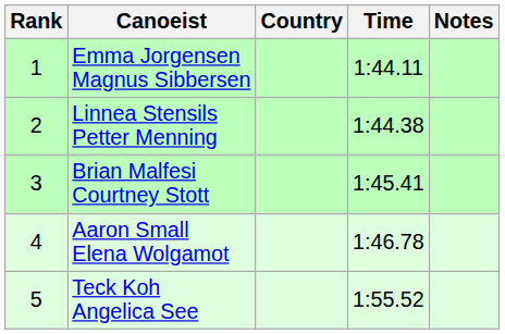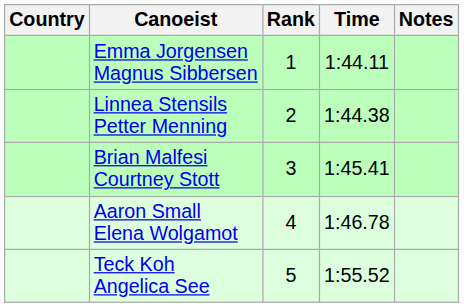 <table class="wikitable" style="text-align:center">
 <tr>
+<th>Country</th>
+<th>Canoeist</th>
 <th>Rank</th>
-<th>Canoeist</th>
-<th>Country</th>
 <th>Time</th>
 <th>Notes</th>
 </tr>
 <tr bgcolor=bbffbb>
+<td align="left"></td>
+<td align="left"><a href='#'>Emma Jorgensen</a><br><a href='#'>Magnus Sibbersen</a></td>
 <td>1</td>
-<td align="left"><a href='#'>Emma Jorgensen</a><br><a href='#'>Magnus Sibbersen</a></td>
-<td align="left"></td>
 <td>1:44.11</td>
 <td></td>
 </tr>
 <tr bgcolor=bbffbb>
+<td align="left"></td>
+<td align="left"><a href='#'>Linnea Stensils</a><br><a href='#'>Petter Menning</a></td>
 <td>2</td>
-<td align="left"><a href='#'>Linnea Stensils</a><br><a href='#'>Petter Menning</a></td>
-<td align="left"></td>
 <td>1:44.38</td>
 <td></td>
 </tr>
 <tr bgcolor=bbffbb>
+<td align="left"></td>
+<td align="left"><a href='#'>Brian Malfesi</a><br><a href='#'>Courtney Stott</a></td>
 <td>3</td>
-<td align="left"><a href='#'>Brian Malfesi</a><br><a href='#'>Courtney Stott</a></td>
-<td align="left"></td>
 <td>1:45.41</td>
 <td></td>
 </tr>
 <tr bgcolor=ddffdd>
+<td align="left"></td>
+<td align="left"><a href='#'>Aaron Small</a><br><a href='#'>Elena Wolgamot</a></td>
 <td>4</td>
-<td align="left"><a href='#'>Aaron Small</a><br><a href='#'>Elena Wolgamot</a></td>
-<td align="left"></td>
 <td>1:46.78</td>
 <td></td>
 </tr>
 <tr bgcolor=ddffdd>
+<td align="left"></td>
+<td align="left"><a href='#'>Teck Koh</a><br><a href='#'>Angelica See</a></td>
 <td>5</td>
-<td align="left"><a href='#'>Teck Koh</a><br><a href='#'>Angelica See</a></td>
-<td align="left"></td>
 <td>1:55.52</td>
 <td></td>
 </tr>
 </table>
